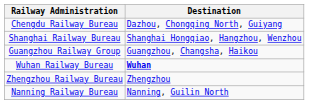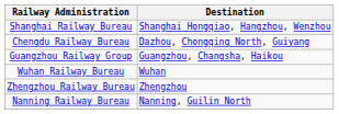 <table class="wikitable sortable" style="font-size: 90%">
 <tr>
 <th>Railway Administration</th>
 <th>Destination</th>
 </tr>
 <tr>
+<td style="text-align:center;"><a href='#'>Shanghai Railway Bureau</a></td>
+<td><a href='#'>Shanghai Hongqiao</a>, <a href='#'>Hangzhou</a>, <a href='#'>Wenzhou</a></td>
+</tr>
+<tr>
 <td style="text-align:center;"><a href='#'>Chengdu Railway Bureau</a></td>
 <td><a href='#'>Dazhou</a>, <a href='#'>Chongqing North</a>, <a href='#'>Guiyang</a></td>
-</tr>
-<tr>
-<td style="text-align:center;"><a href='#'>Shanghai Railway Bureau</a></td>
-<td><a href='#'>Shanghai Hongqiao</a>, <a href='#'>Hangzhou</a>, <a href='#'>Wenzhou</a></td>
 </tr>
 <tr>
 <td style="text-align:center;"><a href='#'>Guangzhou Railway Group</a></td>
 <td><a href='#'>Guangzhou</a>, <a href='#'>Changsha</a>, <a href='#'>Haikou</a></td>
 </tr>
 <tr>
 <td style="text-align:center;"><a href='#'>Wuhan Railway Bureau</a></td>
-<td><strong><a href='#'>Wuhan</a></strong></td>
+<td><a href='#'>Wuhan</a></td>
 </tr>
 <tr>
 <td style="text-align:center;"><a href='#'>Zhengzhou Railway Bureau</a></td>
 <td><a href='#'>Zhengzhou</a></td>
 </tr>
 <tr>
 <td style="text-align:center;"><a href='#'>Nanning Railway Bureau</a></td>
 <td><a href='#'>Nanning</a>, <a href='#'>Guilin North</a></td>
 </tr>
 </table>
